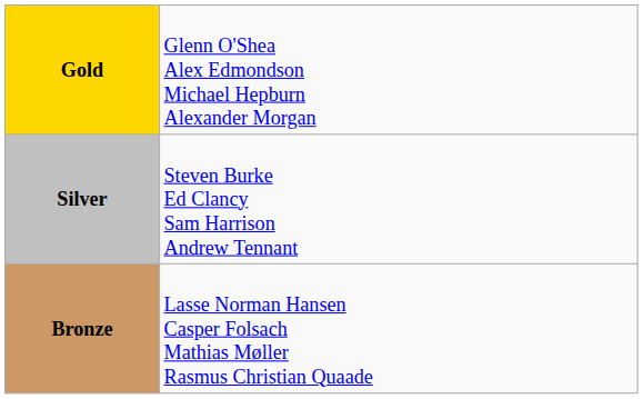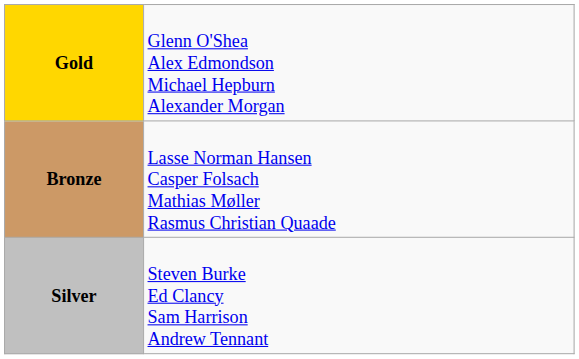 <table class="wikitable" style=" text-align:center; font-size:110%;" width="35%">
 <tr>
 <td rowspan="1" bgcolor="gold"><strong>Gold</strong></td>
 <td align=left><br><a href='#'>Glenn O'Shea</a><br><a href='#'>Alex Edmondson</a><br><a href='#'>Michael Hepburn</a><br><a href='#'>Alexander Morgan</a></td>
 </tr>
 <tr>
+<td rowspan="1" bgcolor="#cc9966"><strong>Bronze</strong></td>
+<td align=left><br><a href='#'>Lasse Norman Hansen</a><br><a href='#'>Casper Folsach</a><br><a href='#'>Mathias Møller</a><br><a href='#'>Rasmus Christian Quaade</a></td>
+</tr>
+<tr>
 <td rowspan="1" bgcolor="silver"><strong>Silver</strong></td>
 <td align=left><br><a href='#'>Steven Burke</a><br><a href='#'>Ed Clancy</a><br><a href='#'>Sam Harrison</a><br><a href='#'>Andrew Tennant</a></td>
 </tr>
-<tr>
-<td rowspan="1" bgcolor="#cc9966"><strong>Bronze</strong></td>
-<td align=left><br><a href='#'>Lasse Norman Hansen</a><br><a href='#'>Casper Folsach</a><br><a href='#'>Mathias Møller</a><br><a href='#'>Rasmus Christian Quaade</a></td>
-</tr>
 </table>
